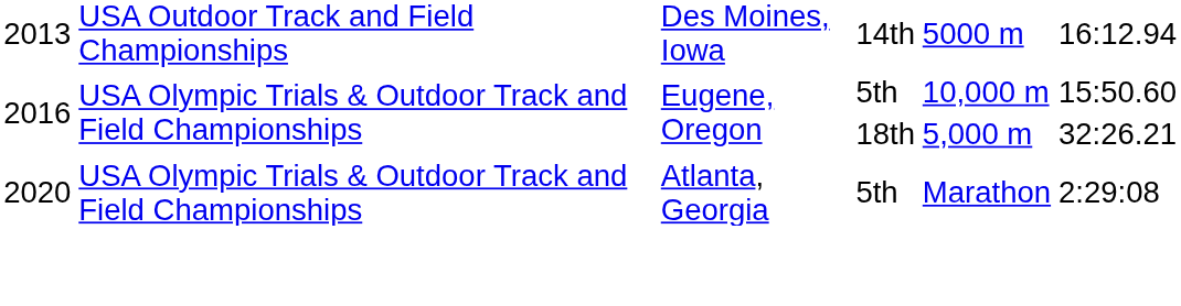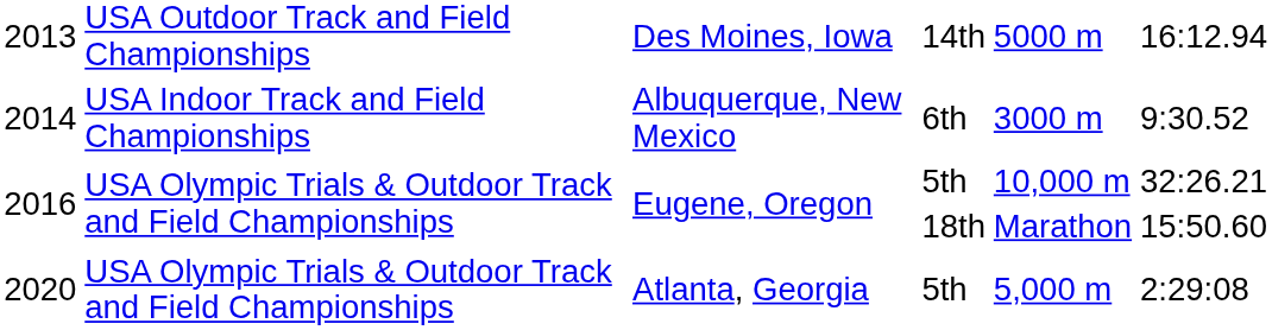 <table>
 <tr>
 <td>2013</td>
 <td><a href='#'>USA Outdoor Track and Field Championships</a></td>
 <td><a href='#'>Des Moines, Iowa</a></td>
 <td>14th</td>
 <td><a href='#'>5000 m</a></td>
 <td>16:12.94</td>
 </tr>
 <tr>
+<td>2014</td>
+<td><a href='#'>USA Indoor Track and Field Championships</a></td>
+<td><a href='#'>Albuquerque, New Mexico</a></td>
+<td>6th</td>
+<td><a href='#'>3000 m</a></td>
+<td>9:30.52 </td>
+</tr>
+<tr>
 <td rowspan=2>2016</td>
 <td rowspan=2><a href='#'>USA Olympic Trials & Outdoor Track and Field Championships</a></td>
 <td rowspan=2><a href='#'>Eugene, Oregon</a></td>
 <td>5th</td>
 <td><a href='#'>10,000 m</a></td>
-<td>15:50.60</td>
+<td>32:26.21</td>
 </tr>
 <tr>
 <td>18th</td>
-<td><a href='#'>5,000 m</a></td>
-<td>32:26.21</td>
+<td><a href='#'>Marathon</a></td>
+<td>15:50.60</td>
 </tr>
 <tr>
 <td rowspan=2>2020</td>
 <td rowspan=2><a href='#'>USA Olympic Trials & Outdoor Track and Field Championships</a></td>
 <td rowspan=2><a href='#'>Atlanta</a>, <a href='#'>Georgia</a></td>
 <td>5th</td>
-<td><a href='#'>Marathon</a></td>
+<td><a href='#'>5,000 m</a></td>
 <td>2:29:08</td>
 </tr>
 </table>
